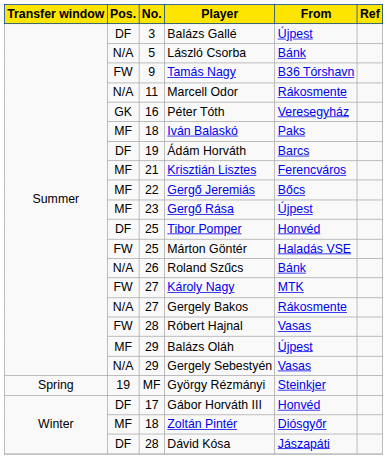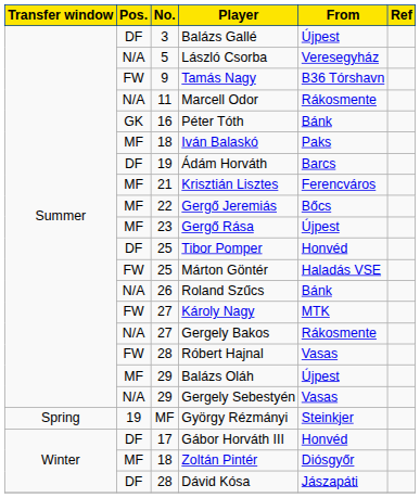 <table class="wikitable plainrowheaders sortable">
 <tr>
 <th style="background-color:#FDE500;color:black;border:1px solid #004292">Transfer window</th>
 <th style="background-color:#FDE500;color:black;border:1px solid #004292">Pos.</th>
 <th style="background-color:#FDE500;color:black;border:1px solid #004292">No.</th>
 <th style="background-color:#FDE500;color:black;border:1px solid #004292">Player</th>
 <th style="background-color:#FDE500;color:black;border:1px solid #004292">From</th>
 <th style="background-color:#FDE500;color:black;border:1px solid #004292">Ref</th>
 </tr>
 <tr>
 <td rowspan="18" style="text-align:center;">Summer</td>
 <td style="text-align:center;">DF</td>
 <td style="text-align:center;">3</td>
 <td style="text-align:left;"> Balázs Gallé</td>
 <td style="text-align:left;"><a href='#'>Újpest</a></td>
 <td></td>
 </tr>
 <tr>
 <td style="text-align:center;">N/A</td>
 <td style="text-align:center;">5</td>
 <td style="text-align:left;"> László Csorba</td>
-<td style="text-align:left;"><a href='#'>Bánk</a></td>
+<td style="text-align:left;"><a href='#'>Veresegyház</a></td>
 <td></td>
 </tr>
 <tr>
 <td style="text-align:center;">FW</td>
 <td style="text-align:center;">9</td>
 <td style="text-align:left;"> <a href='#'>Tamás Nagy</a></td>
 <td style="text-align:left;"> <a href='#'>B36 Tórshavn</a></td>
 <td></td>
 </tr>
 <tr>
 <td style="text-align:center;">N/A</td>
 <td style="text-align:center;">11</td>
 <td style="text-align:left;"> Marcell Odor</td>
 <td style="text-align:left;"><a href='#'>Rákosmente</a></td>
 <td></td>
 </tr>
 <tr>
 <td style="text-align:center;">GK</td>
 <td style="text-align:center;">16</td>
 <td style="text-align:left;"> Péter Tóth</td>
-<td style="text-align:left;"><a href='#'>Veresegyház</a></td>
+<td style="text-align:left;"><a href='#'>Bánk</a></td>
 <td></td>
 </tr>
 <tr>
 <td style="text-align:center;">MF</td>
 <td style="text-align:center;">18</td>
 <td style="text-align:left;"> <a href='#'>Iván Balaskó</a></td>
 <td style="text-align:left;"><a href='#'>Paks</a></td>
 <td></td>
 </tr>
 <tr>
 <td style="text-align:center;">DF</td>
 <td style="text-align:center;">19</td>
 <td style="text-align:left;"> Ádám Horváth</td>
 <td style="text-align:left;"><a href='#'>Barcs</a></td>
 <td></td>
 </tr>
 <tr>
 <td style="text-align:center;">MF</td>
 <td style="text-align:center;">21</td>
 <td style="text-align:left;"> <a href='#'>Krisztián Lisztes</a></td>
 <td style="text-align:left;"><a href='#'>Ferencváros</a></td>
 <td></td>
 </tr>
 <tr>
 <td style="text-align:center;">MF</td>
 <td style="text-align:center;">22</td>
 <td style="text-align:left;"> <a href='#'>Gergő Jeremiás</a></td>
 <td style="text-align:left;"><a href='#'>Bőcs</a></td>
 <td></td>
 </tr>
 <tr>
 <td style="text-align:center;">MF</td>
 <td style="text-align:center;">23</td>
 <td style="text-align:left;"> <a href='#'>Gergő Rása</a></td>
 <td style="text-align:left;"><a href='#'>Újpest</a></td>
 <td></td>
 </tr>
 <tr>
 <td style="text-align:center;">DF</td>
 <td style="text-align:center;">25</td>
 <td style="text-align:left;"> <a href='#'>Tibor Pomper</a></td>
 <td style="text-align:left;"><a href='#'>Honvéd</a></td>
 <td></td>
 </tr>
 <tr>
 <td style="text-align:center;">FW</td>
 <td style="text-align:center;">25</td>
 <td style="text-align:left;"> Márton Göntér</td>
 <td style="text-align:left;"><a href='#'>Haladás VSE</a></td>
 <td></td>
 </tr>
 <tr>
 <td style="text-align:center;">N/A</td>
 <td style="text-align:center;">26</td>
 <td style="text-align:left;"> Roland Szűcs</td>
 <td style="text-align:left;"><a href='#'>Bánk</a></td>
 <td></td>
 </tr>
 <tr>
 <td style="text-align:center;">FW</td>
 <td style="text-align:center;">27</td>
 <td style="text-align:left;"> <a href='#'>Károly Nagy</a></td>
 <td style="text-align:left;"><a href='#'>MTK</a></td>
 <td></td>
 </tr>
 <tr>
 <td style="text-align:center;">N/A</td>
 <td style="text-align:center;">27</td>
 <td style="text-align:left;"> Gergely Bakos</td>
 <td style="text-align:left;"><a href='#'>Rákosmente</a></td>
 <td></td>
 </tr>
 <tr>
 <td style="text-align:center;">FW</td>
 <td style="text-align:center;">28</td>
 <td style="text-align:left;"> Róbert Hajnal</td>
 <td style="text-align:left;"><a href='#'>Vasas</a></td>
 <td></td>
 </tr>
 <tr>
 <td style="text-align:center;">MF</td>
 <td style="text-align:center;">29</td>
 <td style="text-align:left;"> Balázs Oláh</td>
 <td style="text-align:left;"><a href='#'>Újpest</a></td>
 <td></td>
 </tr>
 <tr>
 <td style="text-align:center;">N/A</td>
 <td style="text-align:center;">29</td>
 <td style="text-align:left;"> Gergely Sebestyén</td>
 <td style="text-align:left;"><a href='#'>Vasas</a></td>
 <td></td>
 </tr>
 <tr>
 <td style="text-align:center;">Spring</td>
 <td style="text-align:center;">19</td>
 <td style="text-align:center;">MF</td>
 <td style="text-align:left;"> György Rézmányi</td>
 <td style="text-align:left;"> <a href='#'>Steinkjer</a></td>
 <td></td>
 </tr>
 <tr>
 <td rowspan="3" style="text-align:center;">Winter</td>
 <td style="text-align:center;">DF</td>
 <td style="text-align:center;">17</td>
 <td style="text-align:left;"> Gábor Horváth III</td>
 <td style="text-align:left;"><a href='#'>Honvéd</a></td>
 <td></td>
 </tr>
 <tr>
 <td style="text-align:center;">MF</td>
 <td style="text-align:center;">18</td>
 <td style="text-align:left;"> <a href='#'>Zoltán Pintér</a></td>
 <td style="text-align:left;"><a href='#'>Diósgyőr</a></td>
 <td></td>
 </tr>
 <tr>
 <td style="text-align:center;">DF</td>
 <td style="text-align:center;">28</td>
 <td style="text-align:left;"> Dávid Kósa</td>
 <td style="text-align:left;"><a href='#'>Jászapáti</a></td>
 <td></td>
 </tr>
 <tr>
 </tr>
 </table>
